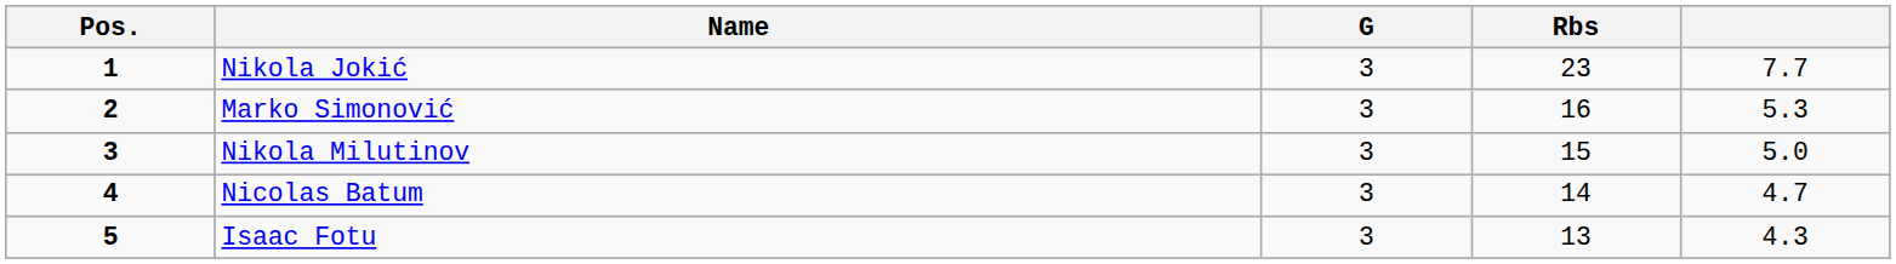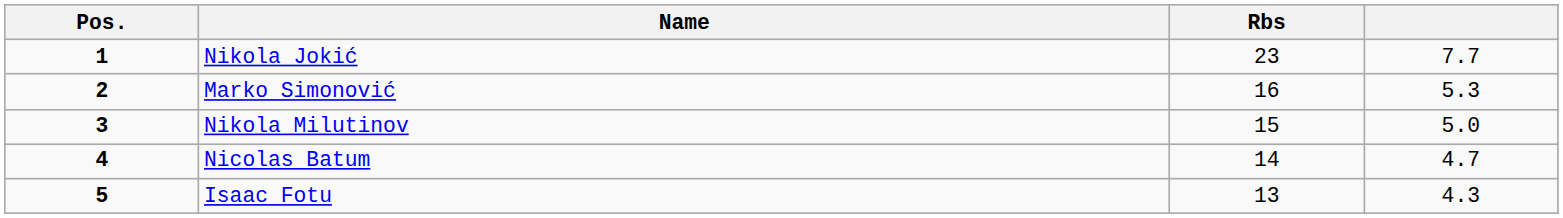 <table class=wikitable width="75%">
 <tr>
 <th width="10%">Pos.</th>
 <th width="50%">Name</th>
-<th width="10%">G</th>
 <th width="10%">Rbs</th>
 <th width="10%"></th>
 </tr>
 <tr align=center>
 <td><strong>1</strong></td>
 <td align=left> <a href='#'>Nikola Jokić</a></td>
-<td>3</td>
 <td>23</td>
 <td>7.7</td>
 </tr>
 <tr align=center>
 <td><strong>2</strong></td>
 <td align=left> <a href='#'>Marko Simonović</a></td>
-<td>3</td>
 <td>16</td>
 <td>5.3</td>
 </tr>
 <tr align=center>
 <td><strong>3</strong></td>
 <td align=left> <a href='#'>Nikola Milutinov</a></td>
-<td>3</td>
 <td>15</td>
 <td>5.0</td>
 </tr>
 <tr align=center>
 <td><strong>4</strong></td>
 <td align=left> <a href='#'>Nicolas Batum</a></td>
-<td>3</td>
 <td>14</td>
 <td>4.7</td>
 </tr>
 <tr align=center>
 <td><strong>5</strong></td>
 <td align=left> <a href='#'>Isaac Fotu</a></td>
-<td>3</td>
 <td>13</td>
 <td>4.3</td>
 </tr>
 </table>
